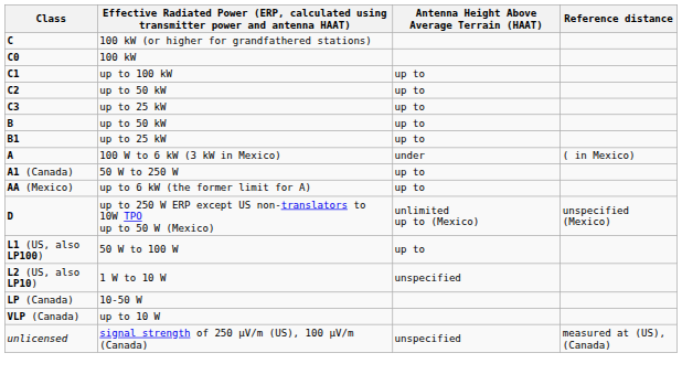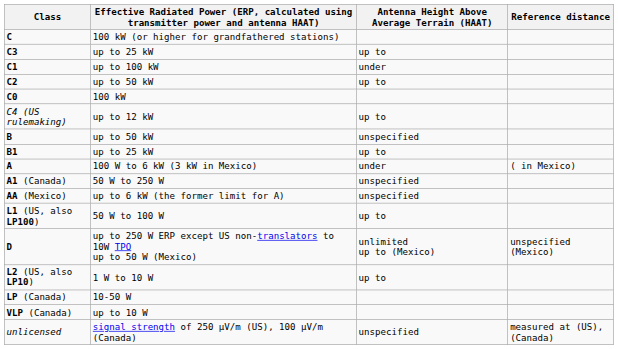 <table class="wikitable">
 <tr>
 <th>Class</th>
 <th>Effective Radiated Power (ERP, calculated using transmitter power and antenna HAAT)</th>
 <th>Antenna Height Above Average Terrain (HAAT)</th>
 <th>Reference distance</th>
 </tr>
 <tr>
 <td><strong>C</strong></td>
 <td>100 kW (or higher for grandfathered stations)</td>
 <td></td>
 <td></td>
 </tr>
 <tr>
-<td><strong>C0</strong></td>
-<td>100 kW</td>
-<td></td>
+<td><strong>C3</strong></td>
+<td>up to 25 kW</td>
+<td>up to </td>
 <td></td>
 </tr>
 <tr>
 <td><strong>C1</strong></td>
 <td>up to 100 kW</td>
-<td>up to </td>
+<td>under </td>
 <td></td>
 </tr>
 <tr>
 <td><strong>C2</strong></td>
 <td>up to 50 kW</td>
 <td>up to </td>
 <td></td>
 </tr>
 <tr>
-<td><strong>C3</strong></td>
-<td>up to 25 kW</td>
+<td><strong>C0</strong></td>
+<td>100 kW</td>
+<td></td>
+<td></td>
+</tr>
+<tr>
+<td><em>C4 (US rulemaking)</em></td>
+<td>up to 12 kW</td>
 <td>up to </td>
 <td></td>
 </tr>
 <tr>
 <td><strong>B</strong></td>
 <td>up to 50 kW</td>
-<td>up to </td>
+<td>unspecified</td>
 <td></td>
 </tr>
 <tr>
 <td><strong>B1</strong></td>
 <td>up to 25 kW</td>
 <td>up to </td>
 <td></td>
 </tr>
 <tr>
 <td><strong>A</strong></td>
 <td>100 W to 6 kW (3 kW in Mexico)</td>
 <td>under </td>
 <td> ( in Mexico)</td>
 </tr>
 <tr>
 <td><strong>A1</strong> (Canada)</td>
 <td>50 W to 250 W</td>
-<td>up to </td>
+<td>unspecified</td>
 <td></td>
 </tr>
 <tr>
 <td><strong>AA</strong> (Mexico)</td>
 <td>up to 6 kW (the former limit for A)</td>
+<td>unspecified</td>
+<td></td>
+</tr>
+<tr>
+<td><strong>L1</strong> (US, also <strong>LP100</strong>)</td>
+<td>50 W to 100 W</td>
 <td>up to </td>
 <td></td>
 </tr>
 <tr>
 <td><strong>D</strong></td>
 <td>up to 250 W ERP except US non-<a href='#'>translators</a> to 10W <a href='#'>TPO</a><br>up to 50 W (Mexico)</td>
 <td>unlimited<br>up to  (Mexico)</td>
 <td>unspecified<br> (Mexico)</td>
 </tr>
 <tr>
-<td><strong>L1</strong> (US, also <strong>LP100</strong>)</td>
-<td>50 W to 100 W</td>
-<td>up to </td>
-<td></td>
-</tr>
-<tr>
 <td><strong>L2</strong> (US, also <strong>LP10</strong>)</td>
 <td>1 W to 10 W</td>
-<td>unspecified</td>
+<td>up to </td>
 <td></td>
 </tr>
 <tr>
 <td><strong>LP</strong> (Canada)</td>
 <td>10-50 W</td>
 <td></td>
 <td></td>
 </tr>
 <tr>
 <td><strong>VLP</strong> (Canada)</td>
 <td>up to 10 W</td>
 <td></td>
 <td></td>
 </tr>
 <tr>
 <td><em>unlicensed</em></td>
 <td><a href='#'>signal strength</a> of 250 μV/m (US), 100 μV/m (Canada)</td>
 <td>unspecified</td>
 <td>measured at  (US),  (Canada)</td>
 </tr>
 </table>
